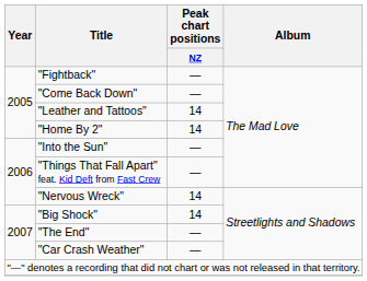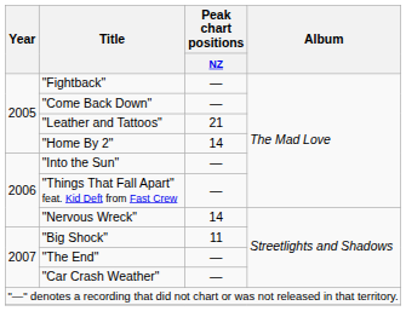 <table class="wikitable plainrowheaders">
 <tr>
 <th rowspan="2"  width="1em">Year</th>
 <th rowspan="2">Title</th>
 <th width="3em">Peak chart positions</th>
 <th rowspan="2">Album</th>
 </tr>
 <tr>
 <th><small><a href='#'>NZ</a></small></th>
 </tr>
 <tr>
 <td rowspan="4">2005</td>
 <td>"Fightback"</td>
 <td align="center">—</td>
 <td rowspan="6"><em>The Mad Love</em></td>
 </tr>
 <tr>
 <td>"Come Back Down"</td>
 <td align="center">—</td>
 </tr>
 <tr>
 <td>"Leather and Tattoos"</td>
-<td align="center">14</td>
+<td align="center">21</td>
 </tr>
 <tr>
 <td>"Home By 2"</td>
 <td align="center">14</td>
 </tr>
 <tr>
 <td rowspan="3">2006</td>
 <td>"Into the Sun"</td>
 <td align="center">—</td>
 </tr>
 <tr>
 <td>"Things That Fall Apart"<br><small>feat. <a href='#'>Kid Deft</a> from <a href='#'>Fast Crew</a></small></td>
 <td align="center">—</td>
 </tr>
 <tr>
 <td>"Nervous Wreck"</td>
 <td align="center">14</td>
 <td rowspan="4"><em>Streetlights and Shadows</em></td>
 </tr>
 <tr>
 <td rowspan="3">2007</td>
 <td>"Big Shock"</td>
-<td align="center">14</td>
+<td align="center">11</td>
 </tr>
 <tr>
 <td>"The End"</td>
 <td align="center">—</td>
 </tr>
 <tr>
 <td>"Car Crash Weather"</td>
 <td align="center">—</td>
 </tr>
 <tr>
 <td colspan="4" style="font-size:90%" align="center">"—" denotes a recording that did not chart or was not released in that territory.</td>
 </tr>
 <tr>
 </tr>
 </table>
